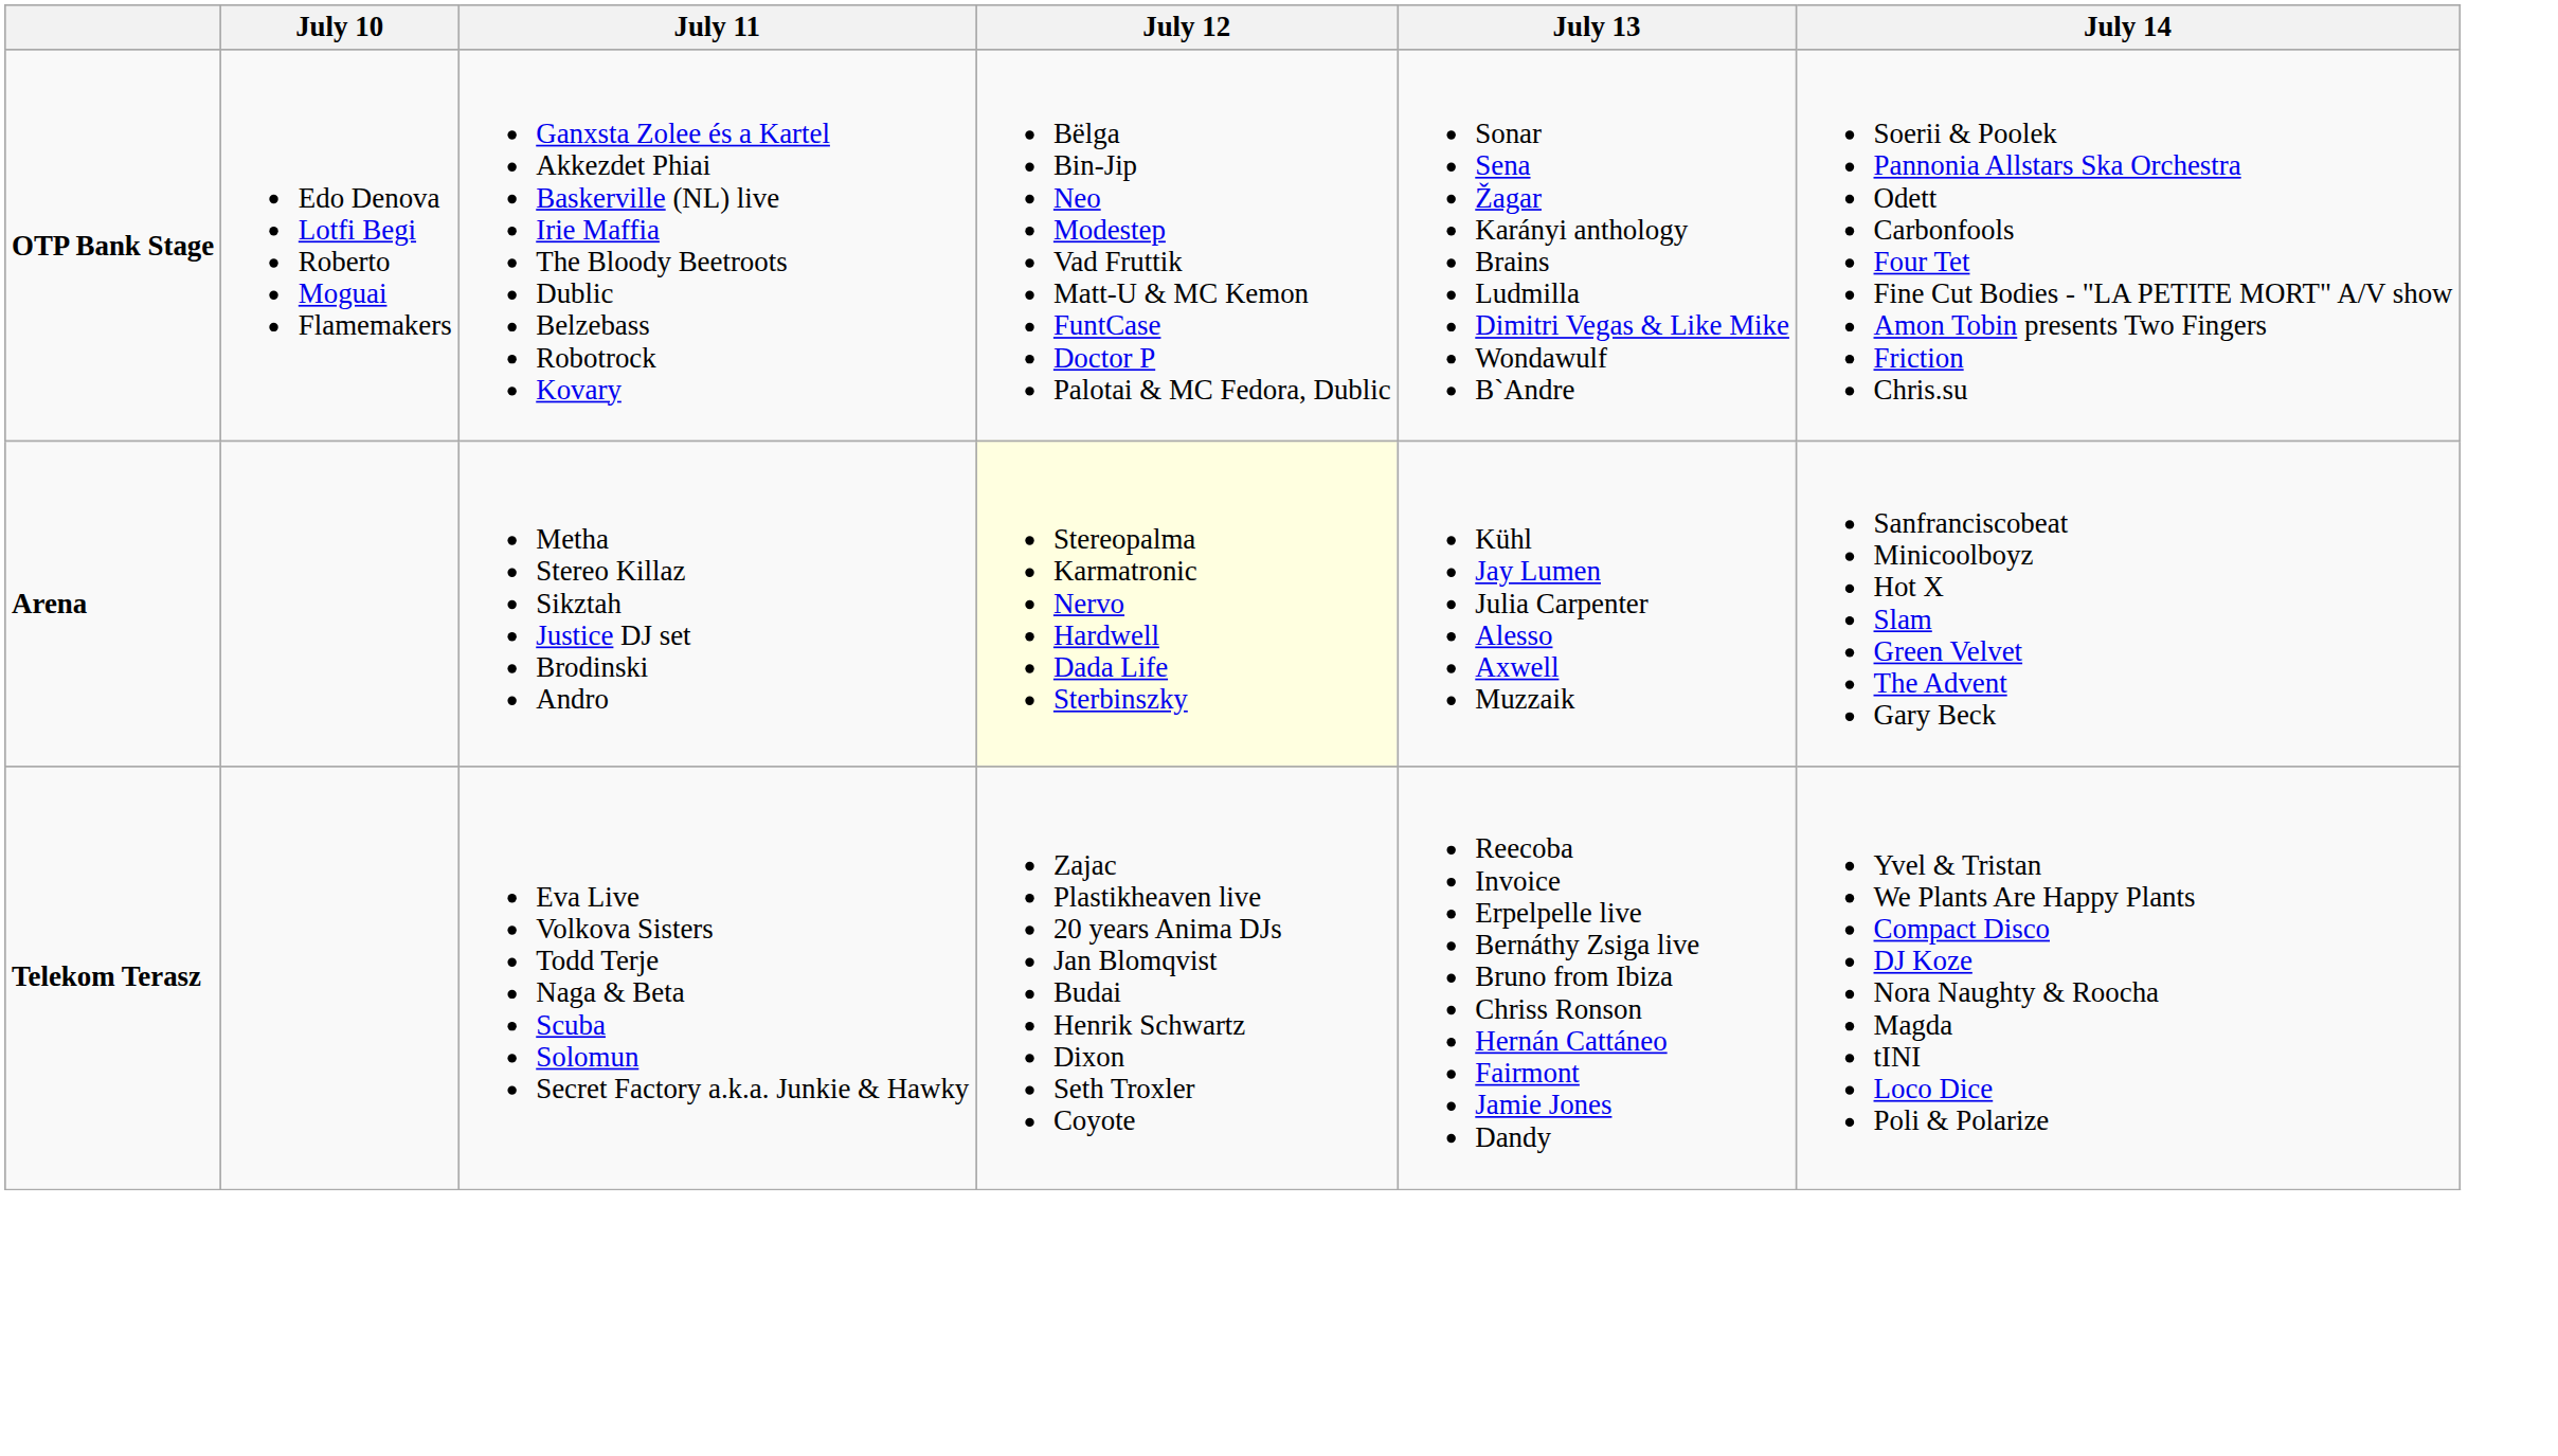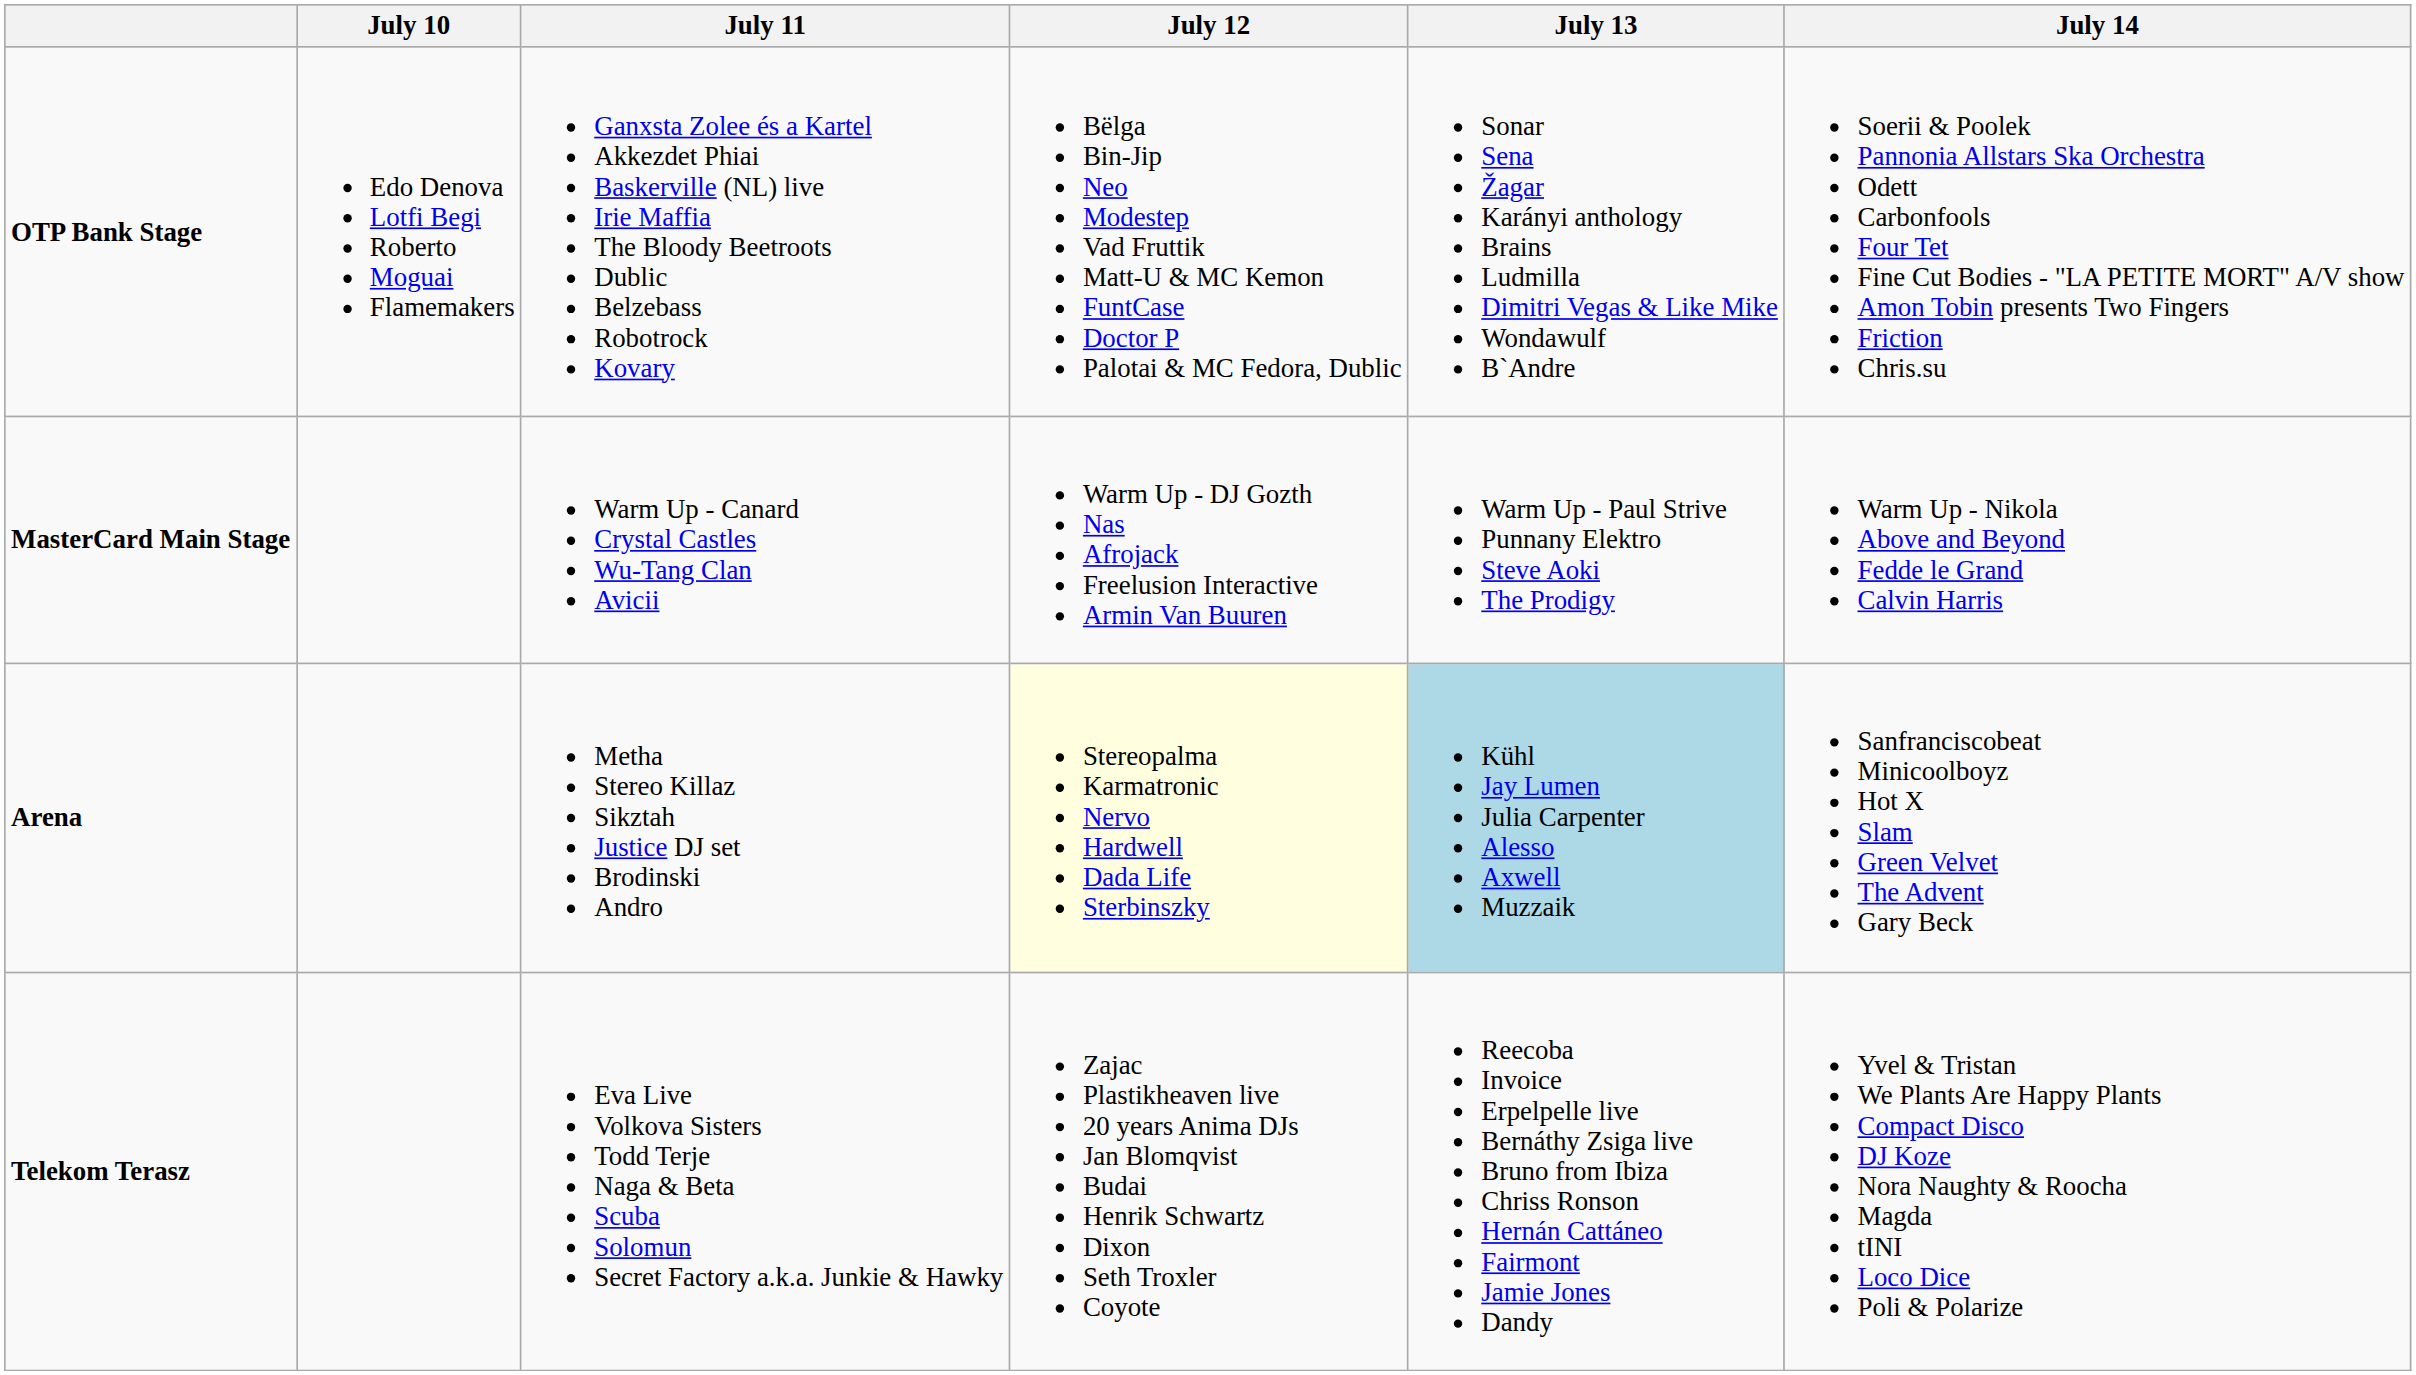 <table class="wikitable" border="1">
 <tr>
 <th></th>
 <th>July 10</th>
 <th>July 11</th>
 <th>July 12</th>
 <th>July 13</th>
 <th>July 14</th>
 </tr>
 <tr>
 <td><strong>OTP Bank Stage</strong></td>
 <td><br><ul><li> Edo Denova</li><li> <a href='#'>Lotfi Begi</a></li><li> Roberto</li><li> <a href='#'>Moguai</a></li><li> Flamemakers</li></ul></td>
 <td><br><ul><li> <a href='#'>Ganxsta Zolee és a Kartel</a></li><li> Akkezdet Phiai</li><li> <a href='#'>Baskerville</a> (NL) live</li><li> <a href='#'>Irie Maffia</a></li><li> The Bloody Beetroots</li><li> Dublic</li><li> Belzebass</li><li> Robotrock</li><li> <a href='#'>Kovary</a></li></ul></td>
 <td><br><ul><li> Bëlga</li><li> Bin-Jip</li><li> <a href='#'>Neo</a></li><li> <a href='#'>Modestep</a></li><li> Vad Fruttik</li><li> Matt-U & MC Kemon</li><li> <a href='#'>FuntCase</a></li><li> <a href='#'>Doctor P</a></li><li> Palotai & MC Fedora, Dublic</li></ul></td>
 <td><br><ul><li> Sonar</li><li> <a href='#'>Sena</a></li><li> <a href='#'>Žagar</a></li><li> Karányi anthology</li><li> Brains</li><li> Ludmilla</li><li> <a href='#'>Dimitri Vegas & Like Mike</a></li><li> Wondawulf</li><li> B`Andre</li></ul></td>
 <td><br><ul><li> Soerii & Poolek</li><li> <a href='#'>Pannonia Allstars Ska Orchestra</a></li><li> Odett</li><li> Carbonfools</li><li> <a href='#'>Four Tet</a></li><li> Fine Cut Bodies - "LA PETITE MORT" A/V show</li><li> <a href='#'>Amon Tobin</a> presents Two Fingers</li><li> <a href='#'>Friction</a></li><li> Chris.su</li></ul></td>
 </tr>
 <tr>
+<td><strong>MasterCard Main Stage</strong></td>
+<td></td>
+<td><br><ul><li> Warm Up - Canard</li><li> <a href='#'>Crystal Castles</a></li><li> <a href='#'>Wu-Tang Clan</a></li><li> <a href='#'>Avicii</a></li></ul></td>
+<td><br><ul><li> Warm Up - DJ Gozth</li><li> <a href='#'>Nas</a></li><li> <a href='#'>Afrojack</a></li><li> Freelusion Interactive</li><li> <a href='#'>Armin Van Buuren</a></li></ul></td>
+<td><br><ul><li> Warm Up - Paul Strive</li><li> Punnany Elektro</li><li> <a href='#'>Steve Aoki</a></li><li> <a href='#'>The Prodigy</a></li></ul></td>
+<td><br><ul><li> Warm Up - Nikola</li><li> <a href='#'>Above and Beyond</a></li><li> <a href='#'>Fedde le Grand</a></li><li> <a href='#'>Calvin Harris</a></li></ul></td>
+</tr>
+<tr>
 <td><strong>Arena</strong></td>
 <td></td>
 <td><br><ul><li> Metha</li><li> Stereo Killaz</li><li> Sikztah</li><li> <a href='#'>Justice</a> DJ set</li><li> Brodinski</li><li> Andro</li></ul></td>
 <td style="background: lightyellow;"><br><ul><li> Stereopalma</li><li> Karmatronic</li><li> <a href='#'>Nervo</a></li><li> <a href='#'>Hardwell</a></li><li> <a href='#'>Dada Life</a></li><li> <a href='#'>Sterbinszky</a></li></ul></td>
-<td><br><ul><li> Kühl</li><li> <a href='#'>Jay Lumen</a></li><li> Julia Carpenter</li><li> <a href='#'>Alesso</a></li><li> <a href='#'>Axwell</a></li><li> Muzzaik</li></ul></td>
+<td style="background: lightblue;"><br><ul><li> Kühl</li><li> <a href='#'>Jay Lumen</a></li><li> Julia Carpenter</li><li> <a href='#'>Alesso</a></li><li> <a href='#'>Axwell</a></li><li> Muzzaik</li></ul></td>
 <td><br><ul><li> Sanfranciscobeat</li><li> Minicoolboyz</li><li> Hot X</li><li> <a href='#'>Slam</a></li><li> <a href='#'>Green Velvet</a></li><li> <a href='#'>The Advent</a></li><li> Gary Beck</li></ul></td>
 </tr>
 <tr>
 <td><strong>Telekom Terasz</strong></td>
 <td></td>
 <td><br><ul><li> Eva Live</li><li> Volkova Sisters</li><li> Todd Terje</li><li> Naga & Beta</li><li> <a href='#'>Scuba</a></li><li> <a href='#'>Solomun</a></li><li> Secret Factory a.k.a. Junkie & Hawky</li></ul></td>
 <td><br><ul><li> Zajac</li><li> Plastikheaven live</li><li> 20 years Anima DJs</li><li> Jan Blomqvist</li><li> Budai</li><li> Henrik Schwartz</li><li> Dixon</li><li> Seth Troxler</li><li> Coyote</li></ul></td>
 <td><br><ul><li> Reecoba</li><li> Invoice</li><li> Erpelpelle live</li><li> Bernáthy Zsiga live</li><li> Bruno from Ibiza</li><li> Chriss Ronson</li><li> <a href='#'>Hernán Cattáneo</a></li><li> <a href='#'>Fairmont</a></li><li> <a href='#'>Jamie Jones</a></li><li> Dandy</li></ul></td>
 <td><br><ul><li> Yvel & Tristan</li><li> We Plants Are Happy Plants</li><li> <a href='#'>Compact Disco</a></li><li> <a href='#'>DJ Koze</a></li><li> Nora Naughty & Roocha</li><li> Magda</li><li> tINI</li><li> <a href='#'>Loco Dice</a></li><li> Poli & Polarize</li></ul></td>
 </tr>
 <tr>
 </tr>
 </table>
